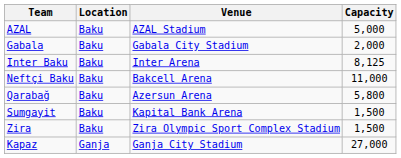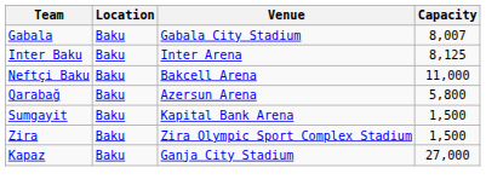 <table class="wikitable sortable">
 <tr>
 <th>Team</th>
 <th>Location</th>
 <th>Venue</th>
 <th>Capacity</th>
 </tr>
 <tr>
-<td><a href='#'>AZAL</a></td>
-<td><a href='#'>Baku</a></td>
-<td><a href='#'>AZAL Stadium</a></td>
-<td align="center">5,000</td>
-</tr>
-<tr>
 <td><a href='#'>Gabala</a></td>
 <td><a href='#'>Baku</a></td>
 <td><a href='#'>Gabala City Stadium</a></td>
-<td align="center">2,000</td>
+<td align="center">8,007</td>
 </tr>
 <tr>
 <td><a href='#'>Inter Baku</a></td>
 <td><a href='#'>Baku</a></td>
 <td><a href='#'>Inter Arena</a></td>
 <td align="center">8,125</td>
 </tr>
 <tr>
 <td><a href='#'>Neftçi Baku</a></td>
 <td><a href='#'>Baku</a></td>
 <td><a href='#'>Bakcell Arena</a></td>
 <td align="center">11,000</td>
 </tr>
 <tr>
 <td><a href='#'>Qarabağ</a></td>
 <td><a href='#'>Baku</a></td>
 <td><a href='#'>Azersun Arena</a></td>
 <td align="center">5,800</td>
 </tr>
 <tr>
 <td><a href='#'>Sumgayit</a></td>
 <td><a href='#'>Baku</a></td>
 <td><a href='#'>Kapital Bank Arena</a></td>
 <td align="center">1,500</td>
 </tr>
 <tr>
 <td><a href='#'>Zira</a></td>
 <td><a href='#'>Baku</a></td>
 <td><a href='#'>Zira Olympic Sport Complex Stadium</a></td>
 <td align="center">1,500</td>
 </tr>
 <tr>
 <td><a href='#'>Kapaz</a></td>
-<td><a href='#'>Ganja</a></td>
+<td><a href='#'>Baku</a></td>
 <td><a href='#'>Ganja City Stadium</a></td>
 <td align="center">27,000</td>
 </tr>
 </table>
